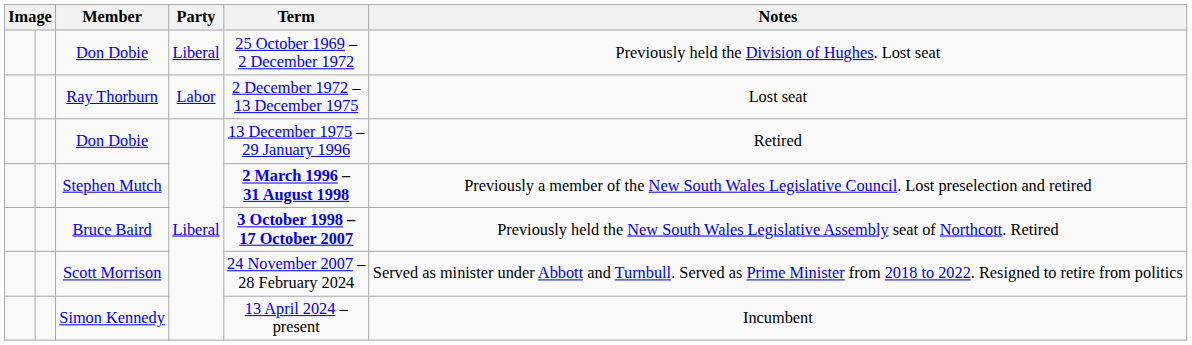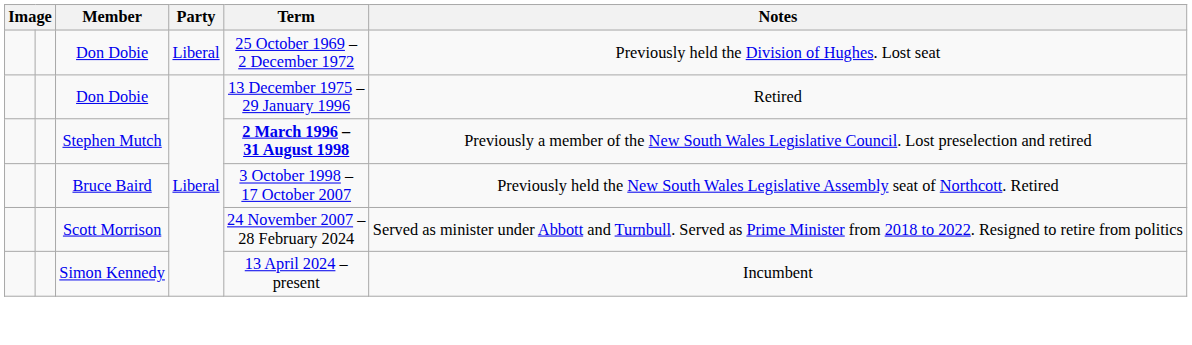 <table class=wikitable style="text-align:center;">
 <tr>
 <th colspan=2>Image</th>
 <th>Member</th>
 <th>Party</th>
 <th>Term</th>
 <th>Notes</th>
 </tr>
 <tr>
 <td> </td>
 <td></td>
 <td><a href='#'>Don Dobie</a><br></td>
 <td><a href='#'>Liberal</a></td>
 <td nowrap><a href='#'>25 October 1969</a> –<br><a href='#'>2 December 1972</a></td>
 <td>Previously held the <a href='#'>Division of Hughes</a>. Lost seat</td>
-</tr>
-<tr>
-<td> </td>
-<td></td>
-<td><a href='#'>Ray Thorburn</a><br></td>
-<td><a href='#'>Labor</a></td>
-<td nowrap><a href='#'>2 December 1972</a> –<br><a href='#'>13 December 1975</a></td>
-<td>Lost seat</td>
 </tr>
 <tr>
 <td> </td>
 <td></td>
 <td><a href='#'>Don Dobie</a><br></td>
 <td rowspan="5"><a href='#'>Liberal</a></td>
 <td nowrap><a href='#'>13 December 1975</a> –<br><a href='#'>29 January 1996</a></td>
 <td>Retired</td>
 </tr>
 <tr>
 <td> </td>
 <td></td>
 <td><a href='#'>Stephen Mutch</a><br></td>
 <td nowrap><strong><a href='#'>2 March 1996</a> –<br><a href='#'>31 August 1998</a></strong></td>
 <td>Previously a member of the <a href='#'>New South Wales Legislative Council</a>. Lost preselection and retired</td>
 </tr>
 <tr>
 <td> </td>
 <td></td>
 <td><a href='#'>Bruce Baird</a><br></td>
-<td nowrap><strong><a href='#'>3 October 1998</a> –<br><a href='#'>17 October 2007</a></strong></td>
+<td nowrap><a href='#'>3 October 1998</a> –<br><a href='#'>17 October 2007</a></td>
 <td>Previously held the <a href='#'>New South Wales Legislative Assembly</a> seat of <a href='#'>Northcott</a>. Retired</td>
 </tr>
 <tr>
 <td> </td>
 <td></td>
 <td><a href='#'>Scott Morrison</a><br></td>
 <td nowrap><a href='#'>24 November 2007</a> –<br>28 February 2024</td>
 <td>Served as minister under <a href='#'>Abbott</a> and <a href='#'>Turnbull</a>. Served as <a href='#'>Prime Minister</a> from <a href='#'>2018 to 2022</a>. Resigned to retire from politics</td>
 </tr>
 <tr>
 <td> </td>
 <td></td>
 <td><a href='#'>Simon Kennedy</a><br></td>
 <td nowrap><a href='#'>13 April 2024</a> –<br>present</td>
 <td>Incumbent</td>
 </tr>
 </table>
